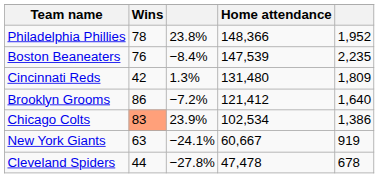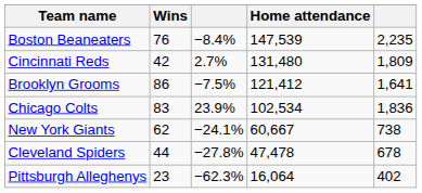 <table class="wikitable sortable">
 <tr style="text-align:center; font-size:larger;">
 </tr>
 <tr>
 <th>Team name</th>
 <th>Wins</th>
 <th></th>
 <th>Home attendance</th>
 <th></th>
 </tr>
 <tr>
-<td><a href='#'>Philadelphia Phillies</a></td>
-<td>78</td>
-<td>23.8%</td>
-<td>148,366</td>
-<td>1,952</td>
-</tr>
-<tr>
 <td><a href='#'>Boston Beaneaters</a></td>
 <td>76</td>
 <td>−8.4%</td>
 <td>147,539</td>
 <td>2,235</td>
 </tr>
 <tr>
 <td><a href='#'>Cincinnati Reds</a></td>
 <td>42</td>
-<td>1.3%</td>
+<td>2.7%</td>
 <td>131,480</td>
 <td>1,809</td>
 </tr>
 <tr>
 <td><a href='#'>Brooklyn Grooms</a></td>
 <td>86</td>
-<td>−7.2%</td>
+<td>−7.5%</td>
 <td>121,412</td>
-<td>1,640</td>
+<td>1,641</td>
 </tr>
 <tr>
 <td><a href='#'>Chicago Colts</a></td>
-<td style="background: lightsalmon;">83</td>
+<td>83</td>
 <td>23.9%</td>
 <td>102,534</td>
-<td>1,386</td>
+<td>1,836</td>
 </tr>
 <tr>
 <td><a href='#'>New York Giants</a></td>
-<td>63</td>
+<td>62</td>
 <td>−24.1%</td>
 <td>60,667</td>
-<td>919</td>
+<td>738</td>
 </tr>
 <tr>
 <td><a href='#'>Cleveland Spiders</a></td>
 <td>44</td>
 <td>−27.8%</td>
 <td>47,478</td>
 <td>678</td>
 </tr>
+<tr>
+<td><a href='#'>Pittsburgh Alleghenys</a></td>
+<td>23</td>
+<td>−62.3%</td>
+<td>16,064</td>
+<td>402</td>
+</tr>
 </table>
